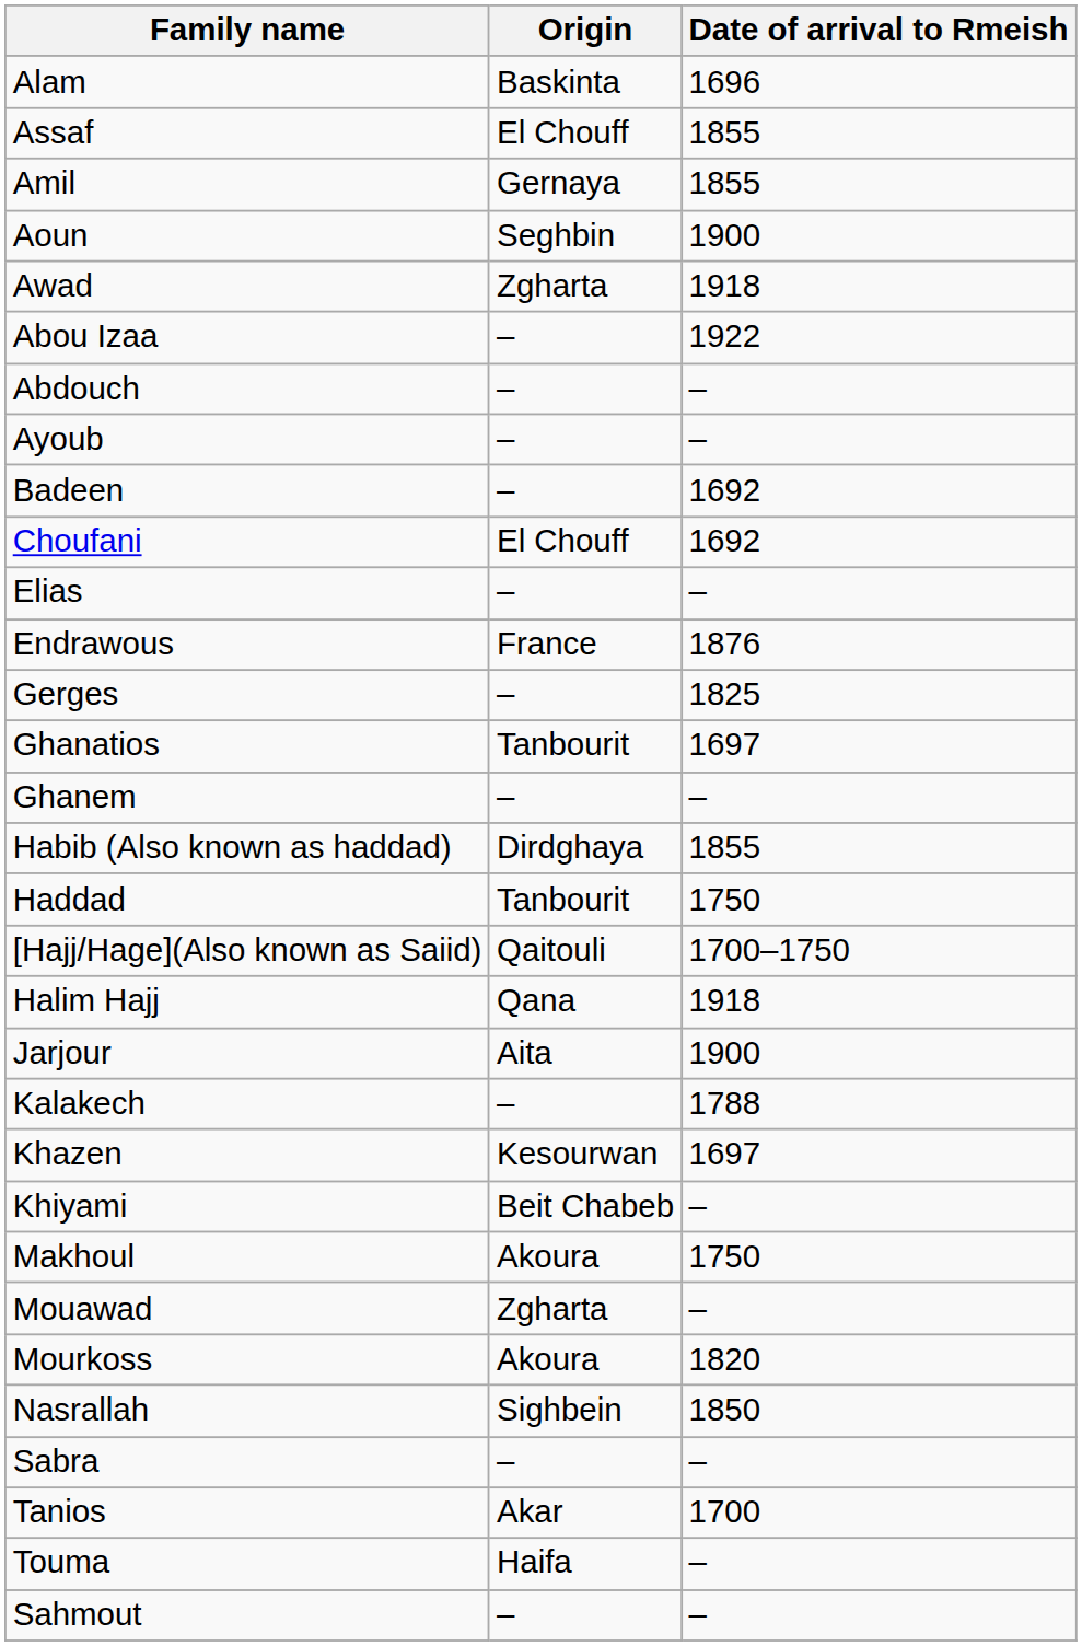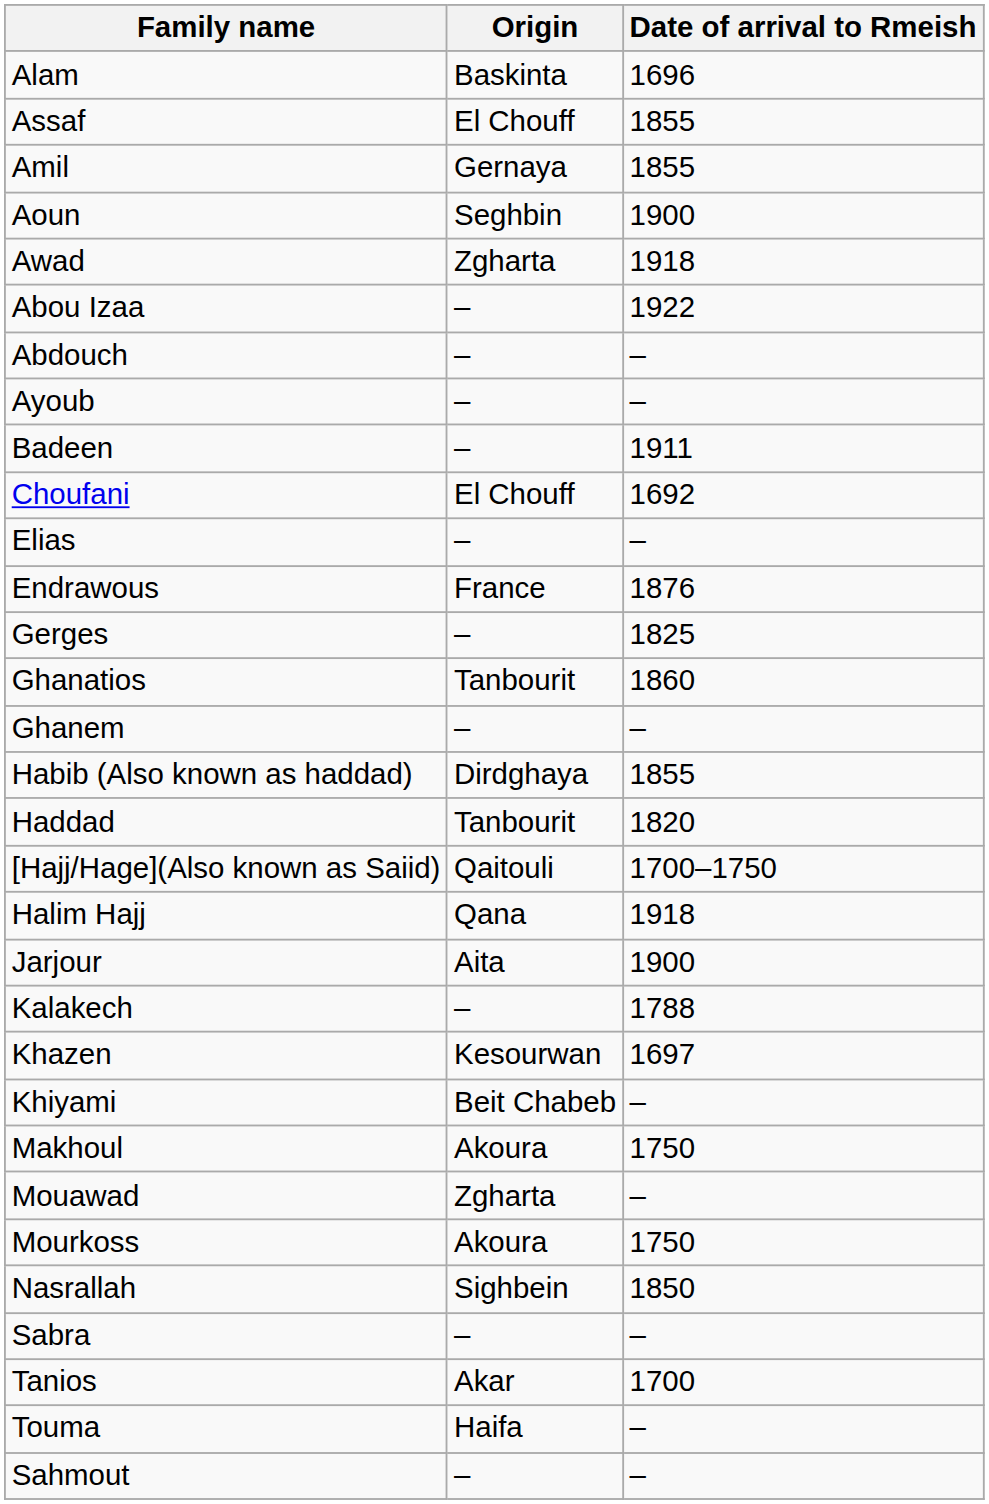 <table class="wikitable">
 <tr>
 <th>Family name</th>
 <th>Origin</th>
 <th>Date of arrival to Rmeish</th>
 </tr>
 <tr>
 <td>Alam</td>
 <td>Baskinta</td>
 <td>1696</td>
 </tr>
 <tr>
 <td>Assaf</td>
 <td>El Chouff</td>
 <td>1855</td>
 </tr>
 <tr>
 <td>Amil</td>
 <td>Gernaya</td>
 <td>1855</td>
 </tr>
 <tr>
 <td>Aoun</td>
 <td>Seghbin</td>
 <td>1900</td>
 </tr>
 <tr>
 <td>Awad</td>
 <td>Zgharta</td>
 <td>1918</td>
 </tr>
 <tr>
 <td>Abou Izaa</td>
 <td>–</td>
 <td>1922</td>
 </tr>
 <tr>
 <td>Abdouch</td>
 <td>–</td>
 <td>–</td>
 </tr>
 <tr>
 <td>Ayoub</td>
 <td>–</td>
 <td>–</td>
 </tr>
 <tr>
 <td>Badeen</td>
 <td>–</td>
-<td>1692</td>
+<td>1911</td>
 </tr>
 <tr>
 <td><a href='#'>Choufani</a></td>
 <td>El Chouff</td>
 <td>1692</td>
 </tr>
 <tr>
 <td>Elias</td>
 <td>–</td>
 <td>–</td>
 </tr>
 <tr>
 <td>Endrawous</td>
 <td>France</td>
 <td>1876</td>
 </tr>
 <tr>
 <td>Gerges</td>
 <td>–</td>
 <td>1825</td>
 </tr>
 <tr>
 <td>Ghanatios</td>
 <td>Tanbourit</td>
-<td>1697</td>
+<td>1860</td>
 </tr>
 <tr>
 <td>Ghanem</td>
 <td>–</td>
 <td>–</td>
 </tr>
 <tr>
 <td>Habib (Also known as haddad)</td>
 <td>Dirdghaya</td>
 <td>1855</td>
 </tr>
 <tr>
 <td>Haddad</td>
 <td>Tanbourit</td>
-<td>1750</td>
+<td>1820</td>
 </tr>
 <tr>
 <td>[Hajj/Hage](Also known as Saiid)</td>
 <td>Qaitouli</td>
 <td>1700–1750</td>
 </tr>
 <tr>
 <td>Halim Hajj</td>
 <td>Qana</td>
 <td>1918</td>
 </tr>
 <tr>
 <td>Jarjour</td>
 <td>Aita</td>
 <td>1900</td>
 </tr>
 <tr>
 <td>Kalakech</td>
 <td>–</td>
 <td>1788</td>
 </tr>
 <tr>
 <td>Khazen</td>
 <td>Kesourwan</td>
 <td>1697</td>
 </tr>
 <tr>
 <td>Khiyami</td>
 <td>Beit Chabeb</td>
 <td>–</td>
 </tr>
 <tr>
 <td>Makhoul</td>
 <td>Akoura</td>
 <td>1750</td>
 </tr>
 <tr>
 <td>Mouawad</td>
 <td>Zgharta</td>
 <td>–</td>
 </tr>
 <tr>
 <td>Mourkoss</td>
 <td>Akoura</td>
-<td>1820</td>
+<td>1750</td>
 </tr>
 <tr>
 <td>Nasrallah</td>
 <td>Sighbein</td>
 <td>1850</td>
 </tr>
 <tr>
 <td>Sabra</td>
 <td>–</td>
 <td>–</td>
 </tr>
 <tr>
 <td>Tanios</td>
 <td>Akar</td>
 <td>1700</td>
 </tr>
 <tr>
 <td>Touma</td>
 <td>Haifa</td>
 <td>–</td>
 </tr>
 <tr>
 <td>Sahmout</td>
 <td>–</td>
 <td>–</td>
 </tr>
 </table>
